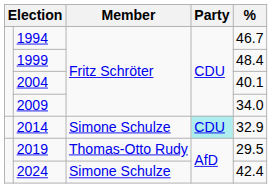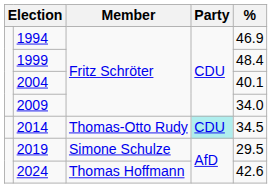 <table class=wikitable>
 <tr>
 <th colspan=2>Election</th>
 <th>Member</th>
 <th>Party</th>
 <th>%</th>
 </tr>
 <tr>
 <td rowspan=4 bgcolor=></td>
 <td><a href='#'>1994</a></td>
 <td rowspan=4><a href='#'>Fritz Schröter</a></td>
 <td rowspan=4><a href='#'>CDU</a></td>
-<td align=right>46.7</td>
+<td align=right>46.9</td>
 </tr>
 <tr>
 <td><a href='#'>1999</a></td>
 <td align=right>48.4</td>
 </tr>
 <tr>
 <td><a href='#'>2004</a></td>
 <td align=right>40.1</td>
 </tr>
 <tr>
 <td><a href='#'>2009</a></td>
 <td align=right>34.0</td>
 </tr>
 <tr>
 <td bgcolor=></td>
 <td><a href='#'>2014</a></td>
-<td><a href='#'>Simone Schulze</a></td>
+<td><a href='#'>Thomas-Otto Rudy</a></td>
 <td style="background: paleturquoise;"><a href='#'>CDU</a></td>
-<td align=right>32.9</td>
+<td align=right>34.5</td>
 </tr>
 <tr>
 <td rowspan=2 bgcolor=></td>
 <td><a href='#'>2019</a></td>
-<td><a href='#'>Thomas-Otto Rudy</a></td>
+<td><a href='#'>Simone Schulze</a></td>
 <td rowspan=2><a href='#'>AfD</a></td>
 <td align=right>29.5</td>
 </tr>
 <tr>
 <td><a href='#'>2024</a></td>
-<td><a href='#'>Simone Schulze</a></td>
-<td align=right>42.4</td>
+<td><a href='#'>Thomas Hoffmann</a></td>
+<td align=right>42.6</td>
 </tr>
 </table>
